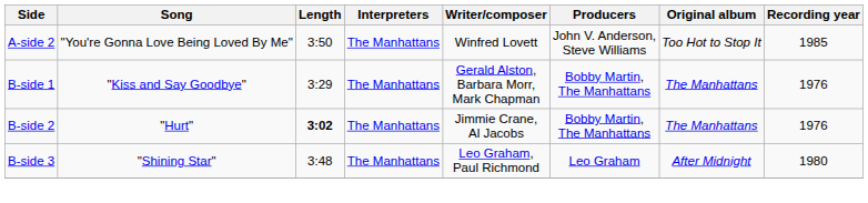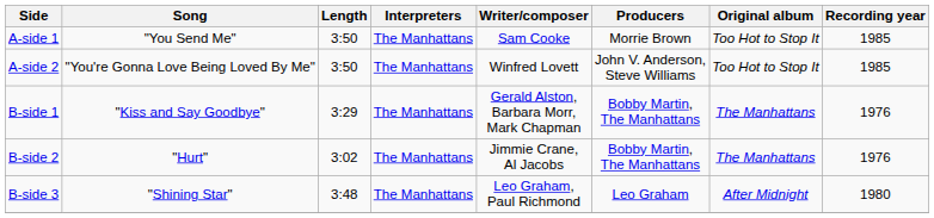 <table class="wikitable">
 <tr>
 <th>Side</th>
 <th>Song</th>
 <th>Length</th>
 <th>Interpreters</th>
 <th>Writer/composer</th>
 <th>Producers</th>
 <th>Original album</th>
 <th>Recording year</th>
+</tr>
+<tr>
+<td align="center"><a href='#'>A-side 1</a></td>
+<td align="center">"You Send Me"</td>
+<td align="center">3:50</td>
+<td align="center"><a href='#'>The Manhattans</a></td>
+<td align="center"><a href='#'>Sam Cooke</a></td>
+<td align="center">Morrie Brown</td>
+<td align="center"><em>Too Hot to Stop It</em></td>
+<td align="center">1985</td>
 </tr>
 <tr>
 <td align="center"><a href='#'>A-side 2</a></td>
 <td align="center">"You're Gonna Love Being Loved By Me"</td>
 <td align="center">3:50</td>
 <td align="center"><a href='#'>The Manhattans</a></td>
 <td align="center">Winfred Lovett</td>
 <td align="center">John V. Anderson,<br> Steve Williams</td>
 <td align="center"><em>Too Hot to Stop It</em></td>
 <td align="center">1985</td>
 </tr>
 <tr>
 <td align="center"><a href='#'>B-side 1</a></td>
 <td align="center">"<a href='#'>Kiss and Say Goodbye</a>"</td>
 <td align="center">3:29</td>
 <td align="center"><a href='#'>The Manhattans</a></td>
 <td align="center"><a href='#'>Gerald Alston</a>,<br> Barbara Morr,<br> Mark Chapman</td>
 <td align="center"><a href='#'>Bobby Martin</a>,<br> <a href='#'>The Manhattans</a></td>
 <td align="center"><em><a href='#'>The Manhattans</a></em></td>
 <td align="center">1976</td>
 </tr>
 <tr>
 <td align="center"><a href='#'>B-side 2</a></td>
 <td align="center">"<a href='#'>Hurt</a>"</td>
-<td align="center"><strong>3:02</strong></td>
+<td align="center">3:02</td>
 <td align="center"><a href='#'>The Manhattans</a></td>
 <td align="center">Jimmie Crane,<br> Al Jacobs</td>
 <td align="center"><a href='#'>Bobby Martin</a>,<br> <a href='#'>The Manhattans</a></td>
 <td align="center"><em><a href='#'>The Manhattans</a></em></td>
 <td align="center">1976</td>
 </tr>
 <tr>
 <td align="center"><a href='#'>B-side 3</a></td>
 <td align="center">"<a href='#'>Shining Star</a>"</td>
 <td align="center">3:48</td>
 <td align="center"><a href='#'>The Manhattans</a></td>
 <td align="center"><a href='#'>Leo Graham</a>,<br> Paul Richmond</td>
 <td align="center"><a href='#'>Leo Graham</a></td>
 <td align="center"><em><a href='#'>After Midnight</a></em></td>
 <td align="center">1980</td>
 </tr>
 <tr>
 </tr>
 </table>
